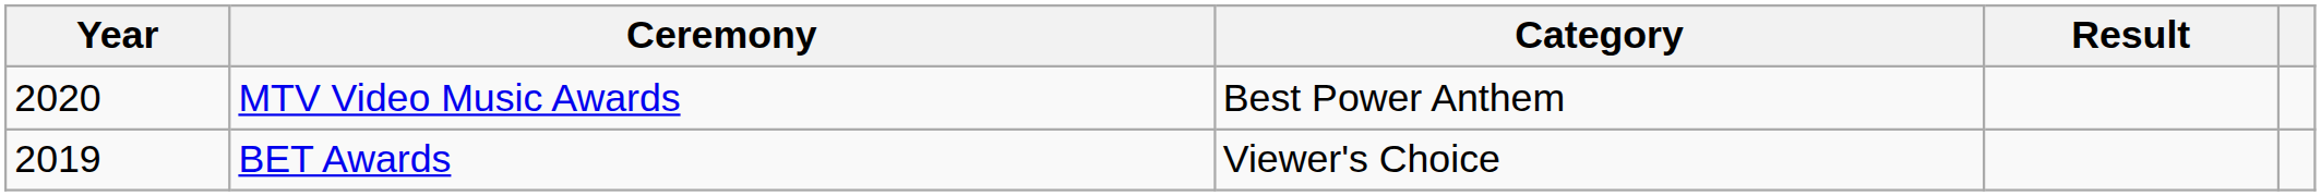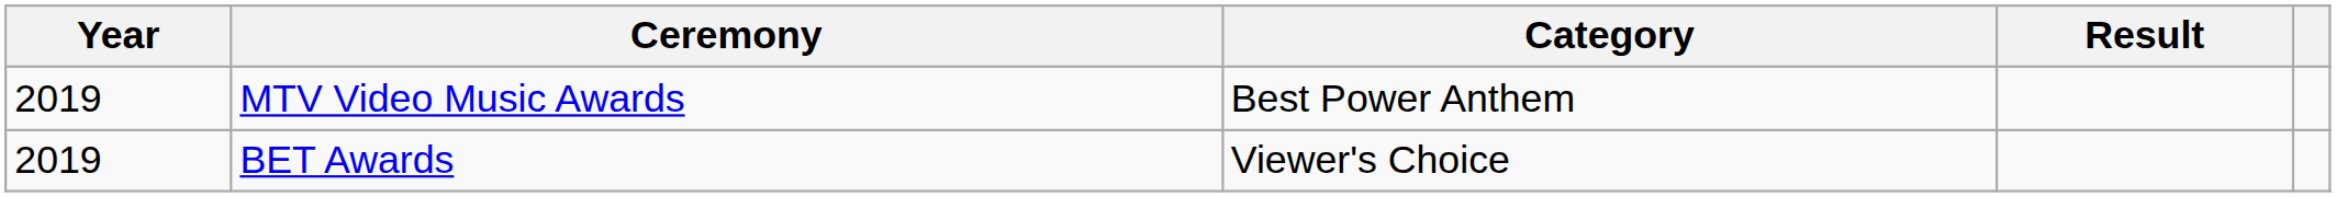 <table class="wikitable sortable plainrowheaders" style="width: 60%;">
 <tr>
 <th scope="col">Year</th>
 <th scope="col">Ceremony</th>
 <th scope="col">Category</th>
 <th scope="col">Result</th>
 <th scope="col" class="unsortable"></th>
 </tr>
 <tr>
-<td>2020</td>
+<td>2019</td>
 <td><a href='#'>MTV Video Music Awards</a></td>
 <td>Best Power Anthem</td>
 <td></td>
 <td style="text-align:center;"></td>
 </tr>
 <tr>
 <td>2019</td>
 <td><a href='#'>BET Awards</a></td>
 <td>Viewer's Choice</td>
 <td></td>
 <td style="text-align:center;"></td>
 </tr>
 </table>
